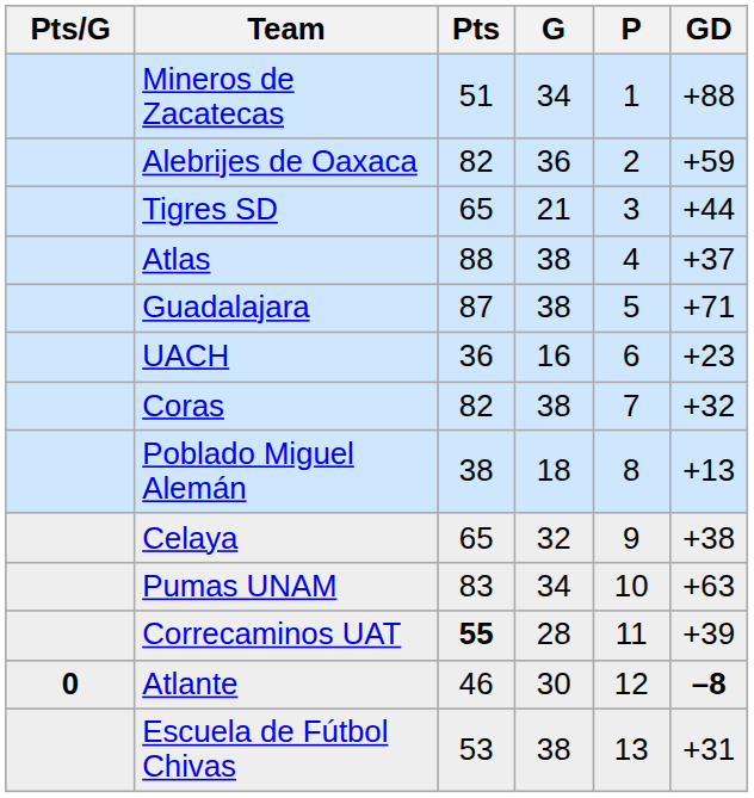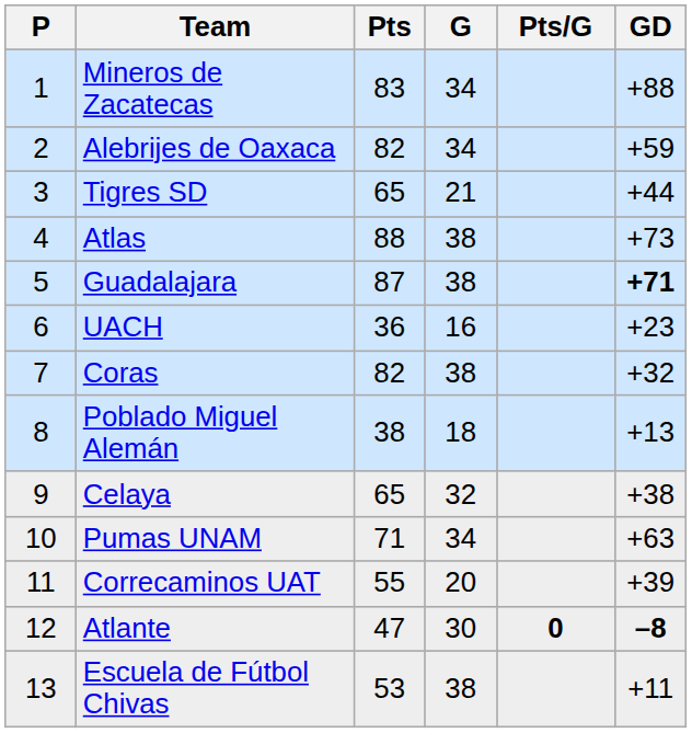 <table class="wikitable" style="text-align: center;">
 <tr>
-<th width=60>Pts/G</th>
+<th width=33>P</th>
 <th width=150>Team</th>
 <th width=33>Pts</th>
 <th width=33>G</th>
-<th width=33>P</th>
+<th width=60>Pts/G</th>
 <th width=33>GD</th>
 </tr>
 <tr bgcolor=#CEE7FF>
+<td>1</td>
+<td align=left><a href='#'>Mineros de Zacatecas</a></td>
+<td>83</td>
+<td>34</td>
 <td><strong></strong></td>
-<td align=left><a href='#'>Mineros de Zacatecas</a></td>
-<td>51</td>
-<td>34</td>
-<td>1</td>
 <td>+88</td>
 </tr>
 <tr bgcolor=#CEE7FF>
-<td><strong></strong></td>
+<td>2</td>
 <td align=left><a href='#'>Alebrijes de Oaxaca</a></td>
 <td>82</td>
-<td>36</td>
-<td>2</td>
+<td>34</td>
+<td><strong></strong></td>
 <td>+59</td>
 </tr>
 <tr bgcolor=#CEE7FF>
-<td><strong></strong></td>
+<td>3</td>
 <td align=left><a href='#'>Tigres SD</a></td>
 <td>65</td>
 <td>21</td>
-<td>3</td>
+<td><strong></strong></td>
 <td>+44</td>
 </tr>
 <tr bgcolor=#CEE7FF>
-<td><strong></strong></td>
+<td>4</td>
 <td align=left><a href='#'>Atlas</a></td>
 <td>88</td>
 <td>38</td>
-<td>4</td>
-<td>+37</td>
+<td><strong></strong></td>
+<td>+73</td>
 </tr>
 <tr bgcolor=#CEE7FF>
-<td><strong></strong></td>
+<td>5</td>
 <td align=left><a href='#'>Guadalajara</a></td>
 <td>87</td>
 <td>38</td>
-<td>5</td>
-<td>+71</td>
+<td><strong></strong></td>
+<td><strong>+71</strong></td>
 </tr>
 <tr bgcolor=#CEE7FF>
-<td><strong></strong></td>
+<td>6</td>
 <td align=left><a href='#'>UACH</a></td>
 <td>36</td>
 <td>16</td>
-<td>6</td>
+<td><strong></strong></td>
 <td>+23</td>
 </tr>
 <tr bgcolor=#CEE7FF>
-<td><strong></strong></td>
+<td>7</td>
 <td align=left><a href='#'>Coras</a></td>
 <td>82</td>
 <td>38</td>
-<td>7</td>
+<td><strong></strong></td>
 <td>+32</td>
 </tr>
 <tr bgcolor=#CEE7FF>
-<td><strong></strong></td>
+<td>8</td>
 <td align=left><a href='#'>Poblado Miguel Alemán</a></td>
 <td>38</td>
 <td>18</td>
-<td>8</td>
+<td><strong></strong></td>
 <td>+13</td>
 </tr>
 <tr bgcolor=#EEEEEE>
-<td><strong></strong></td>
+<td>9</td>
 <td align=left><a href='#'>Celaya</a></td>
 <td>65</td>
 <td>32</td>
-<td>9</td>
+<td><strong></strong></td>
 <td>+38</td>
 </tr>
 <tr bgcolor=#EEEEEE>
+<td>10</td>
+<td align=left><a href='#'>Pumas UNAM</a></td>
+<td>71</td>
+<td>34</td>
 <td><strong></strong></td>
-<td align=left><a href='#'>Pumas UNAM</a></td>
-<td>83</td>
-<td>34</td>
-<td>10</td>
 <td>+63</td>
 </tr>
 <tr bgcolor=#EEEEEE>
+<td>11</td>
+<td align=left><a href='#'>Correcaminos UAT</a></td>
+<td>55</td>
+<td>20</td>
 <td><strong></strong></td>
-<td align=left><a href='#'>Correcaminos UAT</a></td>
-<td><strong>55</strong></td>
-<td>28</td>
-<td>11</td>
 <td>+39</td>
 </tr>
 <tr bgcolor=#EEEEEE>
+<td>12</td>
+<td align=left><a href='#'>Atlante</a></td>
+<td>47</td>
+<td>30</td>
 <td><strong>0</strong></td>
-<td align=left><a href='#'>Atlante</a></td>
-<td>46</td>
-<td>30</td>
-<td>12</td>
 <td><strong>–8</strong></td>
 </tr>
 <tr bgcolor=#EEEEEE>
-<td><strong></strong></td>
+<td>13</td>
 <td align=left><a href='#'>Escuela de Fútbol Chivas</a></td>
 <td>53</td>
 <td>38</td>
-<td>13</td>
-<td>+31</td>
+<td><strong></strong></td>
+<td>+11</td>
 </tr>
 </table>
